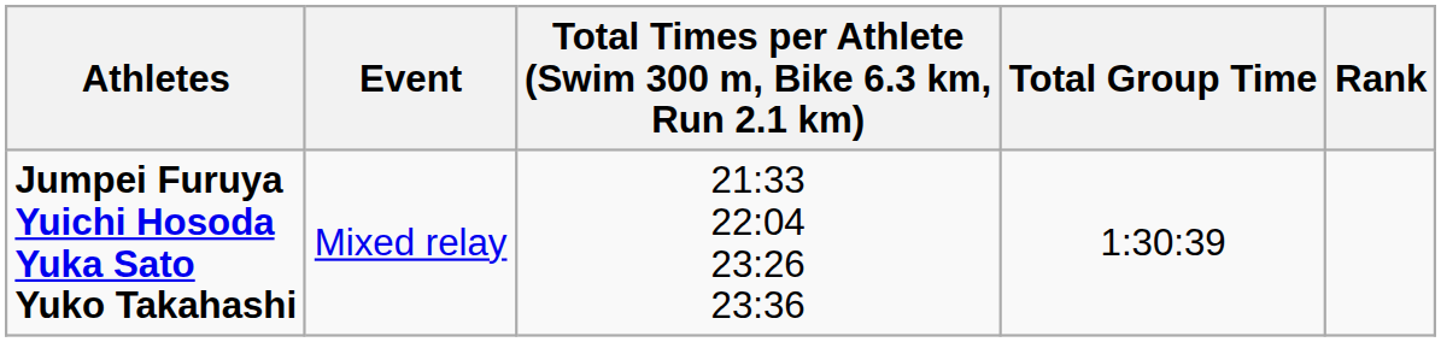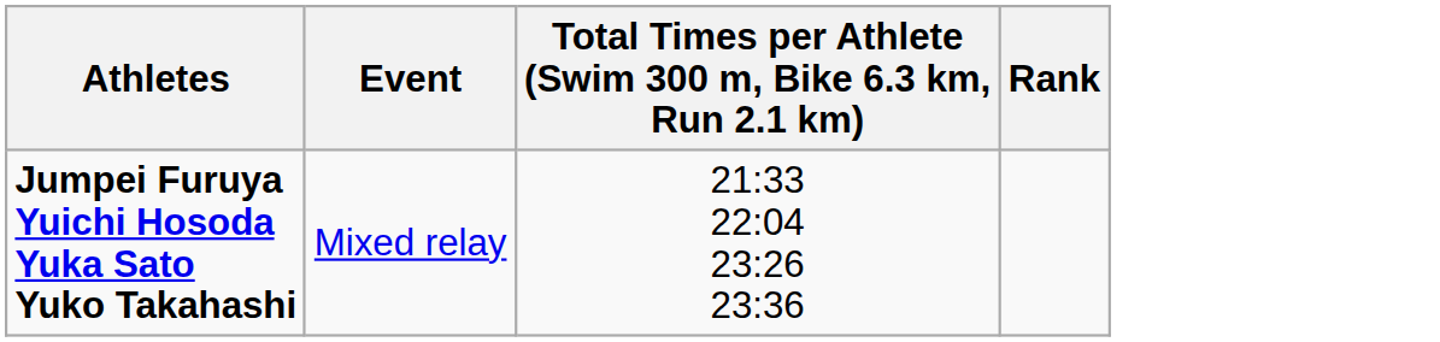 <table class=wikitable style=font-size:90%;text-align:center>
 <tr>
 <th>Athletes</th>
 <th>Event</th>
 <th>Total Times per Athlete<br>(Swim 300 m, Bike 6.3 km, <br> Run 2.1 km)</th>
-<th>Total Group Time</th>
 <th>Rank</th>
 </tr>
 <tr>
 <td style="text-align:left"><strong>Jumpei Furuya<br><a href='#'>Yuichi Hosoda</a><br><a href='#'>Yuka Sato</a><br>Yuko Takahashi</strong></td>
 <td style="text-align:left"><a href='#'>Mixed relay</a></td>
 <td>21:33<br>22:04<br>23:26<br>23:36</td>
-<td>1:30:39</td>
 <td></td>
 </tr>
 </table>
